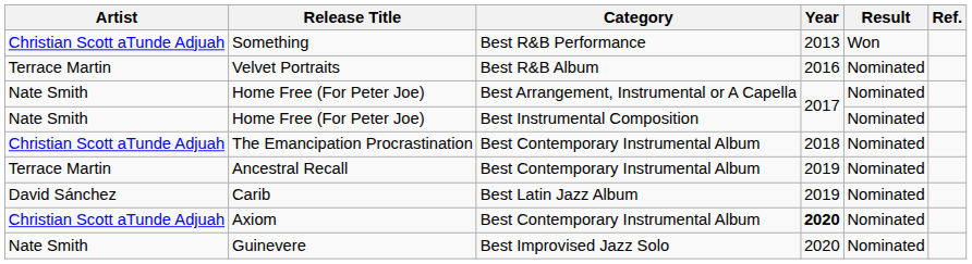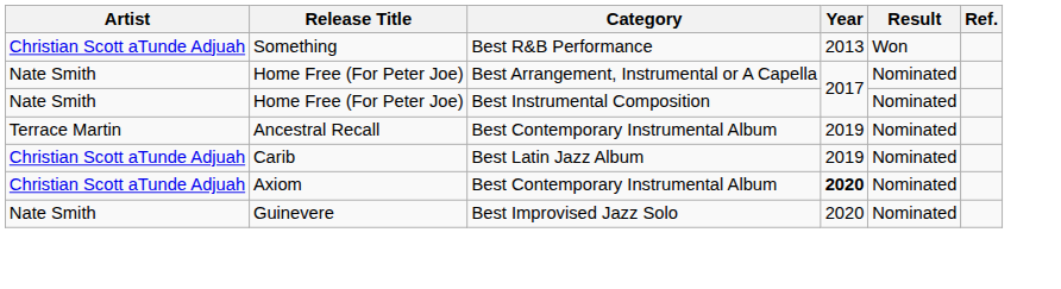 <table class="wikitable">
 <tr>
 <th>Artist</th>
 <th>Release Title</th>
 <th>Category</th>
 <th>Year</th>
 <th>Result</th>
 <th>Ref.</th>
 </tr>
 <tr>
 <td><a href='#'>Christian Scott aTunde Adjuah</a></td>
 <td>Something</td>
 <td>Best R&B Performance</td>
 <td>2013</td>
 <td>Won</td>
 <td></td>
 </tr>
 <tr>
-<td>Terrace Martin</td>
-<td>Velvet Portraits</td>
-<td>Best R&B Album</td>
-<td>2016</td>
-<td>Nominated</td>
-<td></td>
-</tr>
-<tr>
 <td>Nate Smith</td>
 <td>Home Free (For Peter Joe)</td>
 <td>Best Arrangement, Instrumental or A Capella</td>
 <td rowspan="2">2017</td>
 <td>Nominated</td>
 <td></td>
 </tr>
 <tr>
 <td>Nate Smith</td>
 <td>Home Free (For Peter Joe)</td>
 <td>Best Instrumental Composition</td>
 <td>Nominated</td>
 <td></td>
 </tr>
 <tr>
-<td><a href='#'>Christian Scott aTunde Adjuah</a></td>
-<td>The Emancipation Procrastination</td>
-<td>Best Contemporary Instrumental Album</td>
-<td>2018</td>
-<td>Nominated</td>
-<td></td>
-</tr>
-<tr>
 <td>Terrace Martin</td>
 <td>Ancestral Recall</td>
 <td>Best Contemporary Instrumental Album</td>
 <td>2019</td>
 <td>Nominated</td>
 <td></td>
 </tr>
 <tr>
-<td>David Sánchez</td>
+<td><a href='#'>Christian Scott aTunde Adjuah</a></td>
 <td>Carib</td>
 <td>Best Latin Jazz Album</td>
 <td>2019</td>
 <td>Nominated</td>
 <td></td>
 </tr>
 <tr>
 <td><a href='#'>Christian Scott aTunde Adjuah</a></td>
 <td>Axiom</td>
 <td>Best Contemporary Instrumental Album</td>
 <td><strong>2020</strong></td>
 <td>Nominated</td>
 <td></td>
 </tr>
 <tr>
 <td>Nate Smith</td>
 <td>Guinevere</td>
 <td>Best Improvised Jazz Solo</td>
 <td>2020</td>
 <td>Nominated</td>
 <td></td>
 </tr>
 </table>
